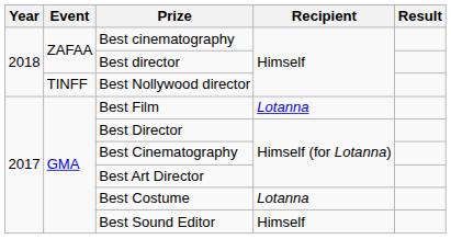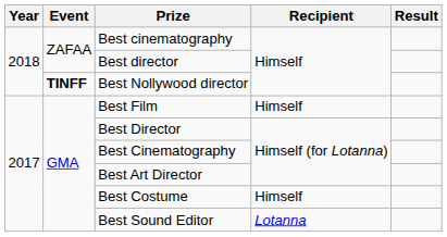 <table class="wikitable">
 <tr>
 <th>Year</th>
 <th>Event</th>
 <th>Prize</th>
 <th>Recipient</th>
 <th>Result</th>
 </tr>
 <tr>
 <td rowspan=3>2018</td>
 <td rowspan=2>ZAFAA</td>
 <td>Best cinematography</td>
 <td rowspan=3>Himself</td>
 <td></td>
 </tr>
 <tr>
 <td>Best director</td>
 <td></td>
 </tr>
 <tr>
-<td>TINFF</td>
+<td><strong>TINFF</strong></td>
 <td>Best Nollywood director</td>
 <td></td>
 </tr>
 <tr>
 <td rowspan=6>2017</td>
 <td rowspan=6><a href='#'>GMA</a></td>
 <td>Best Film</td>
-<td><em><a href='#'>Lotanna</a></em></td>
+<td>Himself</td>
 <td></td>
 </tr>
 <tr>
 <td>Best Director</td>
 <td rowspan=3>Himself (for <em>Lotanna</em>)</td>
 <td></td>
 </tr>
 <tr>
 <td>Best Cinematography</td>
 <td></td>
 </tr>
 <tr>
 <td>Best Art Director</td>
 <td></td>
 </tr>
 <tr>
 <td>Best Costume</td>
-<td><em>Lotanna</em></td>
+<td>Himself</td>
 <td></td>
 </tr>
 <tr>
 <td>Best Sound Editor</td>
-<td>Himself</td>
+<td><em><a href='#'>Lotanna</a></em></td>
 <td></td>
 </tr>
 </table>
